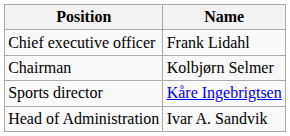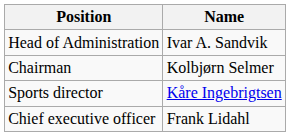 <table class="wikitable">
 <tr>
 <th>Position</th>
 <th>Name</th>
 </tr>
 <tr>
-<td>Chief executive officer</td>
-<td>Frank Lidahl</td>
+<td>Head of Administration</td>
+<td>Ivar A. Sandvik</td>
 </tr>
 <tr>
 <td>Chairman</td>
 <td>Kolbjørn Selmer</td>
 </tr>
 <tr>
 <td>Sports director</td>
 <td><a href='#'>Kåre Ingebrigtsen</a></td>
 </tr>
 <tr>
-<td>Head of Administration</td>
-<td>Ivar A. Sandvik</td>
+<td>Chief executive officer</td>
+<td>Frank Lidahl</td>
 </tr>
 <tr>
 </tr>
 </table>
